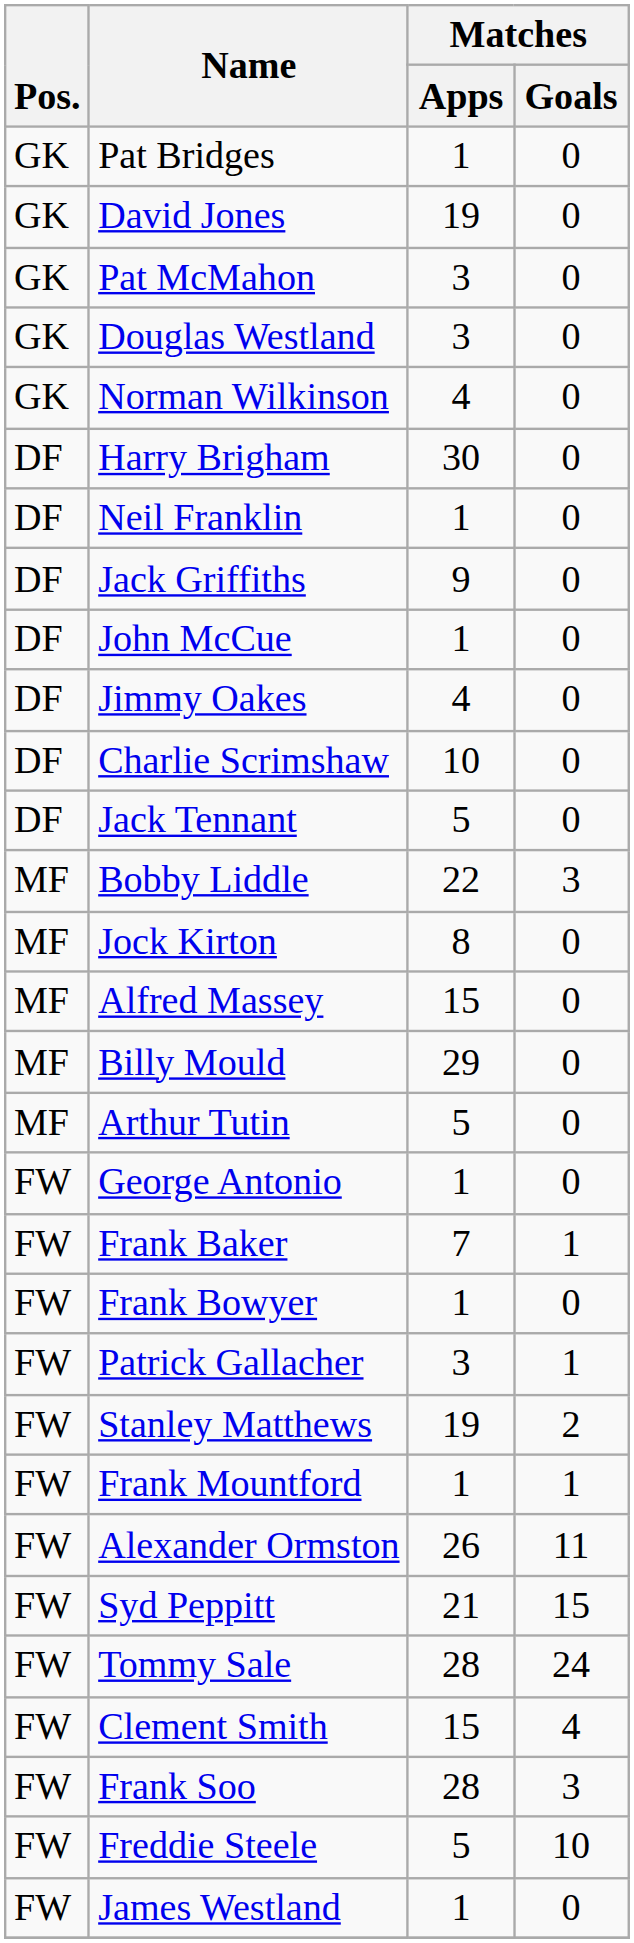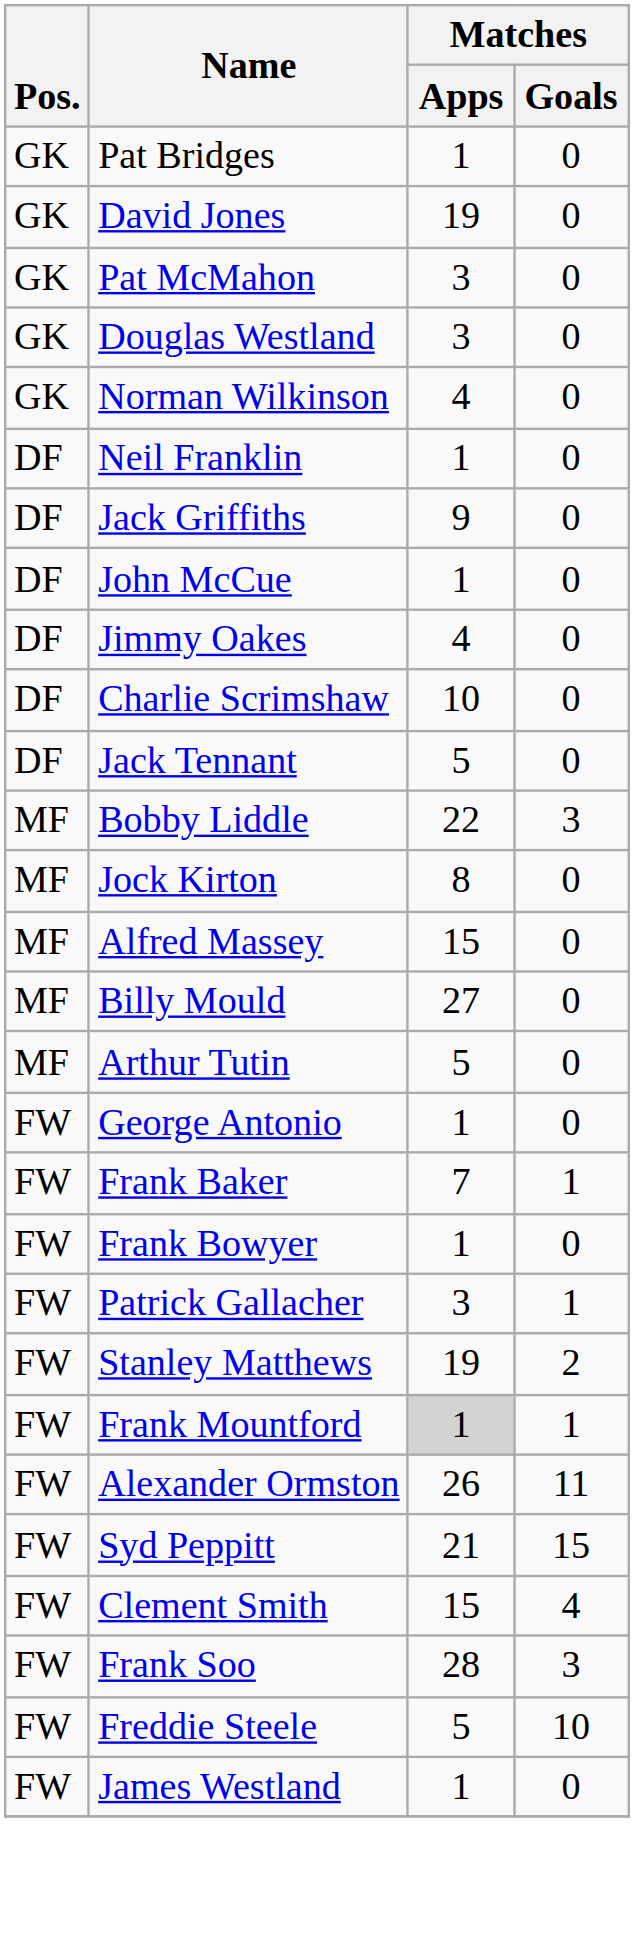 <table class="wikitable" style="text-align:center">
 <tr>
 <th rowspan="2" valign="bottom">Pos.</th>
 <th rowspan="2">Name</th>
 <th colspan="2" width="85">Matches</th>
 </tr>
 <tr>
 <th>Apps</th>
 <th>Goals</th>
 </tr>
 <tr>
 <td align="left">GK</td>
 <td align="left"> Pat Bridges</td>
 <td>1</td>
 <td>0</td>
 </tr>
 <tr>
 <td align="left">GK</td>
 <td align="left"> <a href='#'>David Jones</a></td>
 <td>19</td>
 <td>0</td>
 </tr>
 <tr>
 <td align="left">GK</td>
 <td align="left"> <a href='#'>Pat McMahon</a></td>
 <td>3</td>
 <td>0</td>
 </tr>
 <tr>
 <td align="left">GK</td>
 <td align="left"> <a href='#'>Douglas Westland</a></td>
 <td>3</td>
 <td>0</td>
 </tr>
 <tr>
 <td align="left">GK</td>
 <td align="left"> <a href='#'>Norman Wilkinson</a></td>
 <td>4</td>
-<td>0</td>
-</tr>
-<tr>
-<td align="left">DF</td>
-<td align="left"> <a href='#'>Harry Brigham</a></td>
-<td>30</td>
 <td>0</td>
 </tr>
 <tr>
 <td align="left">DF</td>
 <td align="left"> <a href='#'>Neil Franklin</a></td>
 <td>1</td>
 <td>0</td>
 </tr>
 <tr>
 <td align="left">DF</td>
 <td align="left"> <a href='#'>Jack Griffiths</a></td>
 <td>9</td>
 <td>0</td>
 </tr>
 <tr>
 <td align="left">DF</td>
 <td align="left"> <a href='#'>John McCue</a></td>
 <td>1</td>
 <td>0</td>
 </tr>
 <tr>
 <td align="left">DF</td>
 <td align="left"> <a href='#'>Jimmy Oakes</a></td>
 <td>4</td>
 <td>0</td>
 </tr>
 <tr>
 <td align="left">DF</td>
 <td align="left"> <a href='#'>Charlie Scrimshaw</a></td>
 <td>10</td>
 <td>0</td>
 </tr>
 <tr>
 <td align="left">DF</td>
 <td align="left"> <a href='#'>Jack Tennant</a></td>
 <td>5</td>
 <td>0</td>
 </tr>
 <tr>
 <td align="left">MF</td>
 <td align="left"> <a href='#'>Bobby Liddle</a></td>
 <td>22</td>
 <td>3</td>
 </tr>
 <tr>
 <td align="left">MF</td>
 <td align="left"> <a href='#'>Jock Kirton</a></td>
 <td>8</td>
 <td>0</td>
 </tr>
 <tr>
 <td align="left">MF</td>
 <td align="left"> <a href='#'>Alfred Massey</a></td>
 <td>15</td>
 <td>0</td>
 </tr>
 <tr>
 <td align="left">MF</td>
 <td align="left"> <a href='#'>Billy Mould</a></td>
-<td>29</td>
+<td>27</td>
 <td>0</td>
 </tr>
 <tr>
 <td align="left">MF</td>
 <td align="left"> <a href='#'>Arthur Tutin</a></td>
 <td>5</td>
 <td>0</td>
 </tr>
 <tr>
 <td align="left">FW</td>
 <td align="left"> <a href='#'>George Antonio</a></td>
 <td>1</td>
 <td>0</td>
 </tr>
 <tr>
 <td align="left">FW</td>
 <td align="left"> <a href='#'>Frank Baker</a></td>
 <td>7</td>
 <td>1</td>
 </tr>
 <tr>
 <td align="left">FW</td>
 <td align="left"> <a href='#'>Frank Bowyer</a></td>
 <td>1</td>
 <td>0</td>
 </tr>
 <tr>
 <td align="left">FW</td>
 <td align="left"> <a href='#'>Patrick Gallacher</a></td>
 <td>3</td>
 <td>1</td>
 </tr>
 <tr>
 <td align="left">FW</td>
 <td align="left"> <a href='#'>Stanley Matthews</a></td>
 <td>19</td>
 <td>2</td>
 </tr>
 <tr>
 <td align="left">FW</td>
 <td align="left"> <a href='#'>Frank Mountford</a></td>
-<td>1</td>
+<td style="background: lightgrey;">1</td>
 <td>1</td>
 </tr>
 <tr>
 <td align="left">FW</td>
 <td align="left"> <a href='#'>Alexander Ormston</a></td>
 <td>26</td>
 <td>11</td>
 </tr>
 <tr>
 <td align="left">FW</td>
 <td align="left"> <a href='#'>Syd Peppitt</a></td>
 <td>21</td>
 <td>15</td>
-</tr>
-<tr>
-<td align="left">FW</td>
-<td align="left"> <a href='#'>Tommy Sale</a></td>
-<td>28</td>
-<td>24</td>
 </tr>
 <tr>
 <td align="left">FW</td>
 <td align="left"> <a href='#'>Clement Smith</a></td>
 <td>15</td>
 <td>4</td>
 </tr>
 <tr>
 <td align="left">FW</td>
 <td align="left"> <a href='#'>Frank Soo</a></td>
 <td>28</td>
 <td>3</td>
 </tr>
 <tr>
 <td align="left">FW</td>
 <td align="left"> <a href='#'>Freddie Steele</a></td>
 <td>5</td>
 <td>10</td>
 </tr>
 <tr>
 <td align="left">FW</td>
 <td align="left"> <a href='#'>James Westland</a></td>
 <td>1</td>
 <td>0</td>
 </tr>
 <tr>
 </tr>
 </table>
